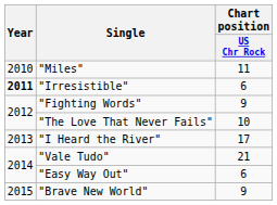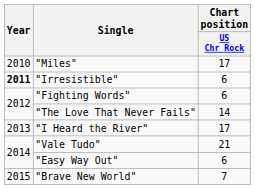 <table class="wikitable" style="text-align:center;">
 <tr>
 <th rowspan="2">Year</th>
 <th rowspan="2">Single</th>
 <th colspan="1">Chart position</th>
 </tr>
 <tr style="font-size:smaller;">
 <th width="45"><a href='#'>US<br>Chr Rock</a></th>
 </tr>
 <tr>
 <td>2010</td>
 <td align="left">"Miles"</td>
-<td>11</td>
+<td>17</td>
 </tr>
 <tr>
 <td><strong>2011</strong></td>
 <td align="left">"Irresistible"</td>
 <td>6</td>
 </tr>
 <tr>
 <td rowspan="2">2012</td>
 <td align="left">"Fighting Words"</td>
-<td>9</td>
+<td>6</td>
 </tr>
 <tr>
 <td align="left">"The Love That Never Fails"</td>
-<td>10</td>
+<td>14</td>
 </tr>
 <tr>
 <td>2013</td>
 <td align="left">"I Heard the River"</td>
 <td>17</td>
 </tr>
 <tr>
 <td rowspan="2">2014</td>
 <td align="left">"Vale Tudo"</td>
 <td>21</td>
 </tr>
 <tr>
 <td align="left">"Easy Way Out"</td>
 <td>6</td>
 </tr>
 <tr>
 <td>2015</td>
 <td align="left">"Brave New World"</td>
-<td>9</td>
+<td>7</td>
 </tr>
 </table>
